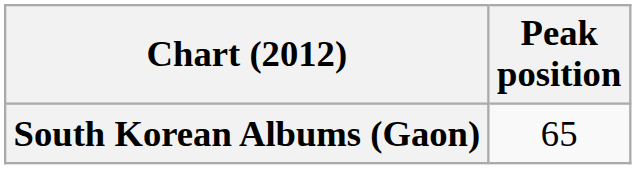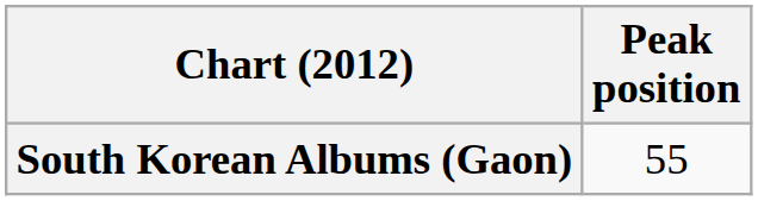 <table class="wikitable plainrowheaders" style="text-align:center">
 <tr>
 <th scope="col">Chart (2012)</th>
 <th scope="col">Peak<br>position</th>
 </tr>
 <tr>
 <th scope="row">South Korean Albums (Gaon)</th>
-<td>65</td>
+<td>55</td>
 </tr>
 </table>
